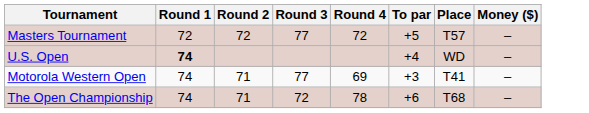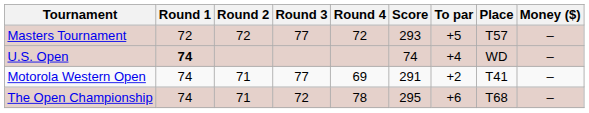 <table class=wikitable style="font-size:95%;text-align:center">
 <tr>
 <th>Tournament</th>
 <th>Round 1</th>
 <th>Round 2</th>
 <th>Round 3</th>
 <th>Round 4</th>
+<th>Score</th>
 <th>To par</th>
 <th>Place</th>
 <th>Money ($)</th>
 </tr>
 <tr style="background:#e5d1cb;">
 <td align=left><a href='#'>Masters Tournament</a></td>
 <td>72</td>
 <td>72</td>
 <td>77</td>
 <td>72</td>
+<td>293</td>
 <td>+5</td>
 <td>T57</td>
 <td>–</td>
 </tr>
 <tr style="background:#e5d1cb;">
 <td align=left><a href='#'>U.S. Open</a></td>
 <td><strong>74</strong></td>
 <td></td>
 <td></td>
 <td></td>
+<td>74</td>
 <td>+4</td>
 <td>WD</td>
 <td>–</td>
 </tr>
 <tr>
 <td align=left><a href='#'>Motorola Western Open</a></td>
 <td>74</td>
 <td>71</td>
 <td>77</td>
 <td>69</td>
-<td>+3</td>
+<td>291</td>
+<td>+2</td>
 <td>T41</td>
 <td>–</td>
 </tr>
 <tr style="background:#e5d1cb;">
 <td align=left><a href='#'>The Open Championship</a></td>
 <td>74</td>
 <td>71</td>
 <td>72</td>
 <td>78</td>
+<td>295</td>
 <td>+6</td>
 <td>T68</td>
 <td>–</td>
 </tr>
 </table>
